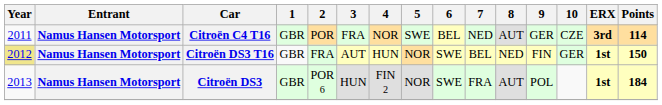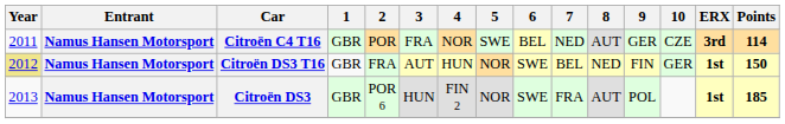 <table class="wikitable" border="1" style="text-align:center; font-size:90%;">
 <tr valign="top">
 <th>Year</th>
 <th>Entrant</th>
 <th>Car</th>
 <th>1</th>
 <th>2</th>
 <th>3</th>
 <th>4</th>
 <th>5</th>
 <th>6</th>
 <th>7</th>
 <th>8</th>
 <th>9</th>
 <th>10</th>
 <th>ERX</th>
 <th>Points</th>
 </tr>
 <tr>
 <td><a href='#'>2011</a></td>
 <th><a href='#'>Namus Hansen Motorsport</a></th>
 <th><a href='#'>Citroën C4 T16</a></th>
 <td style="background:#DFFFDF;">GBR<br></td>
 <td style="background:#FFDF9F;">POR<br></td>
 <td style="background:#DFFFDF;">FRA<br></td>
 <td style="background:#FFDF9F;">NOR<br></td>
 <td style="background:#DFFFDF;">SWE<br></td>
 <td style="background:#FFFFBF;">BEL<br></td>
 <td style="background:#DFFFDF;">NED<br></td>
 <td style="background:#DFDFDF;">AUT<br></td>
 <td style="background:#DFFFDF;">GER<br></td>
 <td style="background:#DFFFDF;">CZE<br></td>
 <th style="background:#FFDF9F;">3rd</th>
 <th style="background:#FFDF9F;">114</th>
 </tr>
 <tr>
 <td style="background: khaki;"><a href='#'>2012</a></td>
 <th><a href='#'>Namus Hansen Motorsport</a></th>
 <th><a href='#'>Citroën DS3 T16</a></th>
 <td>GBR</td>
 <td style="background:#DFFFDF;">FRA<br></td>
 <td style="background:#FFFFBF;">AUT<br></td>
 <td style="background:#FFFFBF;">HUN<br></td>
 <td style="background:#FFDF9F;">NOR<br></td>
 <td style="background:#FFFFBF;">SWE<br></td>
 <td style="background:#FFFFBF;">BEL<br></td>
 <td style="background:#FFFFBF;">NED<br></td>
 <td style="background:#FFFFBF;">FIN<br></td>
 <td style="background:#DFFFDF;">GER<br></td>
 <th style="background:#FFFFBF;">1st</th>
 <th style="background:#FFFFBF;">150</th>
 </tr>
 <tr>
 <td><a href='#'>2013</a></td>
 <th><a href='#'>Namus Hansen Motorsport</a></th>
 <th><a href='#'>Citroën DS3</a></th>
 <td style="background:#DFFFDF;">GBR<br></td>
 <td style="background:#DFFFDF;">POR<br><small>6 </small></td>
 <td style="background:#DFDFDF;">HUN<br></td>
 <td style="background:#DFDFDF;">FIN<br><small>2 </small></td>
 <td style="background:#DFDFDF;">NOR<br></td>
 <td style="background:#DFFFDF;">SWE<br></td>
 <td style="background:#DFFFDF;">FRA<br></td>
 <td style="background:#DFDFDF;">AUT<br></td>
 <td style="background:#DFFFDF;">POL<br></td>
 <td></td>
 <th style="background:#FFFFBF;">1st</th>
-<th style="background:#FFFFBF;">184</th>
+<th style="background:#FFFFBF;">185</th>
 </tr>
 <tr>
 </tr>
 </table>
